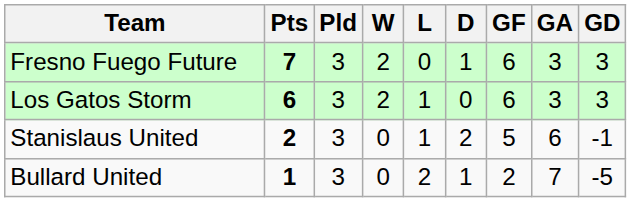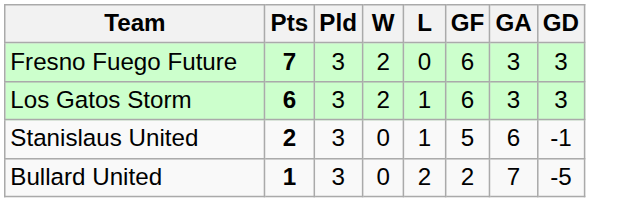 <table class="wikitable" style="text-align: center;">
 <tr>
 <th style="width:165px;">Team</th>
 <th width="20">Pts</th>
 <th width="20">Pld</th>
 <th width="20">W</th>
 <th width="20">L</th>
-<th width="20">D</th>
 <th width="20">GF</th>
 <th width="20">GA</th>
 <th width="20">GD</th>
 </tr>
 <tr bgcolor=#ccffcc>
 <td style="text-align:left;">Fresno Fuego Future</td>
 <td><strong>7</strong></td>
 <td>3</td>
 <td>2</td>
 <td>0</td>
-<td>1</td>
 <td>6</td>
 <td>3</td>
 <td>3</td>
 </tr>
 <tr bgcolor=#ccffcc>
 <td style="text-align:left;">Los Gatos Storm</td>
 <td><strong>6</strong></td>
 <td>3</td>
 <td>2</td>
 <td>1</td>
-<td>0</td>
 <td>6</td>
 <td>3</td>
 <td>3</td>
 </tr>
 <tr>
 <td style="text-align:left;">Stanislaus United</td>
 <td><strong>2</strong></td>
 <td>3</td>
 <td>0</td>
 <td>1</td>
-<td>2</td>
 <td>5</td>
 <td>6</td>
 <td>-1</td>
 </tr>
 <tr>
 <td style="text-align:left;">Bullard United</td>
 <td><strong>1</strong></td>
 <td>3</td>
 <td>0</td>
 <td>2</td>
-<td>1</td>
 <td>2</td>
 <td>7</td>
 <td>-5</td>
 </tr>
 </table>
